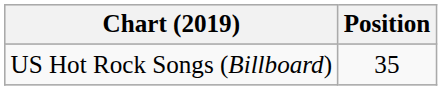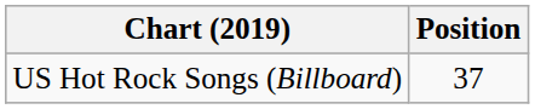 <table class="wikitable">
 <tr>
 <th>Chart (2019)</th>
 <th>Position</th>
 </tr>
 <tr>
 <td>US Hot Rock Songs (<em>Billboard</em>)</td>
-<td style="text-align:center;">35</td>
+<td style="text-align:center;">37</td>
 </tr>
 </table>
